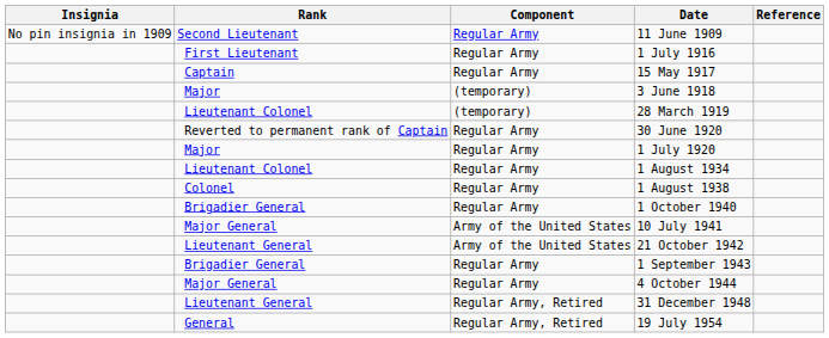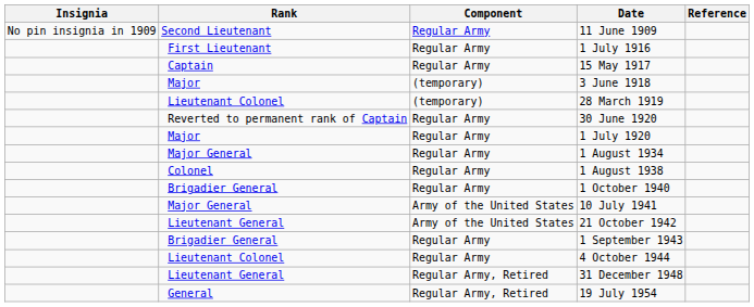 <table class="wikitable">
 <tr>
 <th>Insignia</th>
 <th>Rank</th>
 <th>Component</th>
 <th>Date</th>
 <th>Reference</th>
 </tr>
 <tr>
 <td> No pin insignia in 1909</td>
 <td><a href='#'>Second Lieutenant</a></td>
 <td><a href='#'>Regular Army</a></td>
 <td>11 June 1909</td>
 <td></td>
 </tr>
 <tr>
 <td></td>
 <td> <a href='#'>First Lieutenant</a></td>
 <td>Regular Army</td>
 <td>1 July 1916</td>
 <td></td>
 </tr>
 <tr>
 <td></td>
 <td> <a href='#'>Captain</a></td>
 <td>Regular Army</td>
 <td>15 May 1917</td>
 <td></td>
 </tr>
 <tr>
 <td></td>
 <td> <a href='#'>Major</a></td>
 <td>(temporary)</td>
 <td>3 June 1918</td>
 <td></td>
 </tr>
 <tr>
 <td></td>
 <td> <a href='#'>Lieutenant Colonel</a></td>
 <td>(temporary)</td>
 <td>28 March 1919</td>
 <td></td>
 </tr>
 <tr>
 <td></td>
 <td> Reverted to permanent rank of <a href='#'>Captain</a></td>
 <td>Regular Army</td>
 <td>30 June 1920</td>
 <td></td>
 </tr>
 <tr>
 <td></td>
 <td> <a href='#'>Major</a></td>
 <td>Regular Army</td>
 <td>1 July 1920</td>
 <td></td>
 </tr>
 <tr>
 <td></td>
-<td> <a href='#'>Lieutenant Colonel</a></td>
+<td> <a href='#'>Major General</a></td>
 <td>Regular Army</td>
 <td>1 August 1934</td>
 <td></td>
 </tr>
 <tr>
 <td></td>
 <td> <a href='#'>Colonel</a></td>
 <td>Regular Army</td>
 <td>1 August 1938</td>
 <td></td>
 </tr>
 <tr>
 <td></td>
 <td> <a href='#'>Brigadier General</a></td>
 <td>Regular Army</td>
 <td>1 October 1940</td>
 <td></td>
 </tr>
 <tr>
 <td></td>
 <td> <a href='#'>Major General</a></td>
 <td>Army of the United States</td>
 <td>10 July 1941</td>
 <td></td>
 </tr>
 <tr>
 <td></td>
 <td> <a href='#'>Lieutenant General</a></td>
 <td>Army of the United States</td>
 <td>21 October 1942</td>
 <td></td>
 </tr>
 <tr>
 <td></td>
 <td> <a href='#'>Brigadier General</a></td>
 <td>Regular Army</td>
 <td>1 September 1943</td>
 <td></td>
 </tr>
 <tr>
 <td></td>
-<td> <a href='#'>Major General</a></td>
+<td> <a href='#'>Lieutenant Colonel</a></td>
 <td>Regular Army</td>
 <td>4 October 1944</td>
 <td></td>
 </tr>
 <tr>
 <td></td>
 <td> <a href='#'>Lieutenant General</a></td>
 <td>Regular Army, Retired</td>
 <td>31 December 1948</td>
 <td></td>
 </tr>
 <tr>
 <td></td>
 <td> <a href='#'>General</a></td>
 <td>Regular Army, Retired</td>
 <td>19 July 1954</td>
 <td></td>
 </tr>
 </table>
